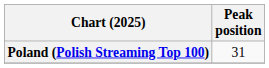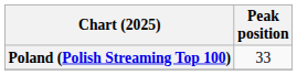 <table class="wikitable plainrowheaders" style="text-align:center">
 <tr>
 <th scope="col">Chart (2025)</th>
 <th scope="col">Peak<br>position</th>
 </tr>
 <tr>
 <th scope="row">Poland (<a href='#'>Polish Streaming Top 100</a>)</th>
-<td>31</td>
+<td>33</td>
 </tr>
 <tr>
 </tr>
 </table>
